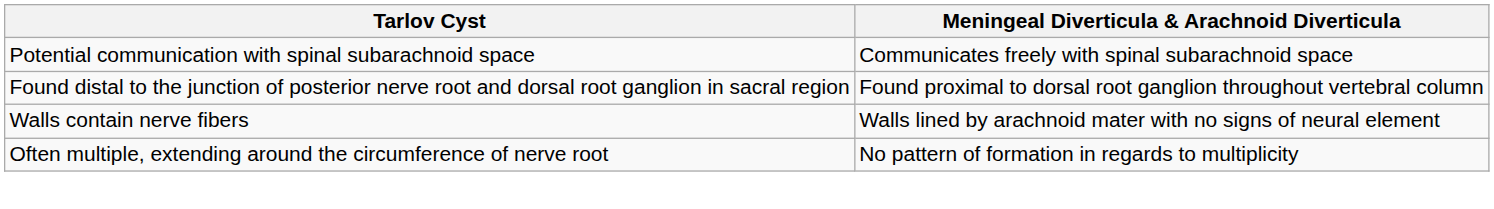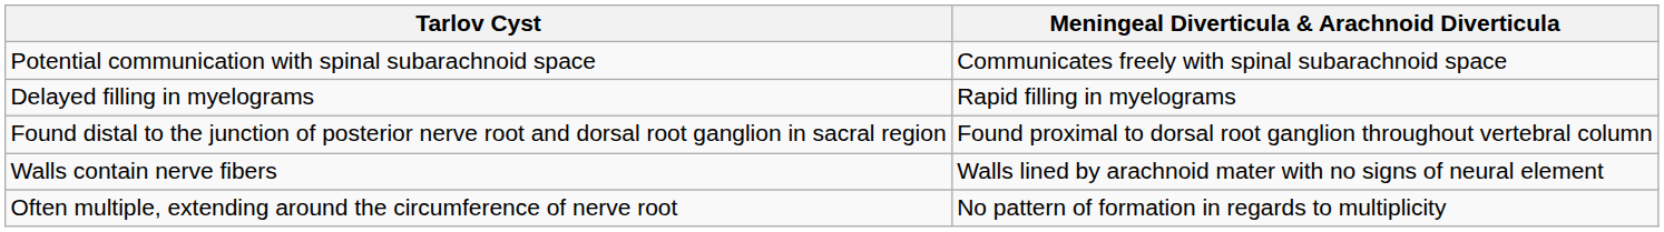 <table class="wikitable">
 <tr>
 <th>Tarlov Cyst</th>
 <th>Meningeal Diverticula & Arachnoid Diverticula</th>
 </tr>
 <tr>
 <td>Potential communication with spinal subarachnoid space</td>
 <td>Communicates freely with spinal subarachnoid space</td>
+</tr>
+<tr>
+<td>Delayed filling in myelograms</td>
+<td>Rapid filling in myelograms</td>
 </tr>
 <tr>
 <td>Found distal to the junction of posterior nerve root and dorsal root ganglion in sacral region</td>
 <td>Found proximal to dorsal root ganglion throughout vertebral column</td>
 </tr>
 <tr>
 <td>Walls contain nerve fibers</td>
 <td>Walls lined by arachnoid mater with no signs of neural element</td>
 </tr>
 <tr>
 <td>Often multiple, extending around the circumference of nerve root</td>
 <td>No pattern of formation in regards to multiplicity</td>
 </tr>
 </table>
